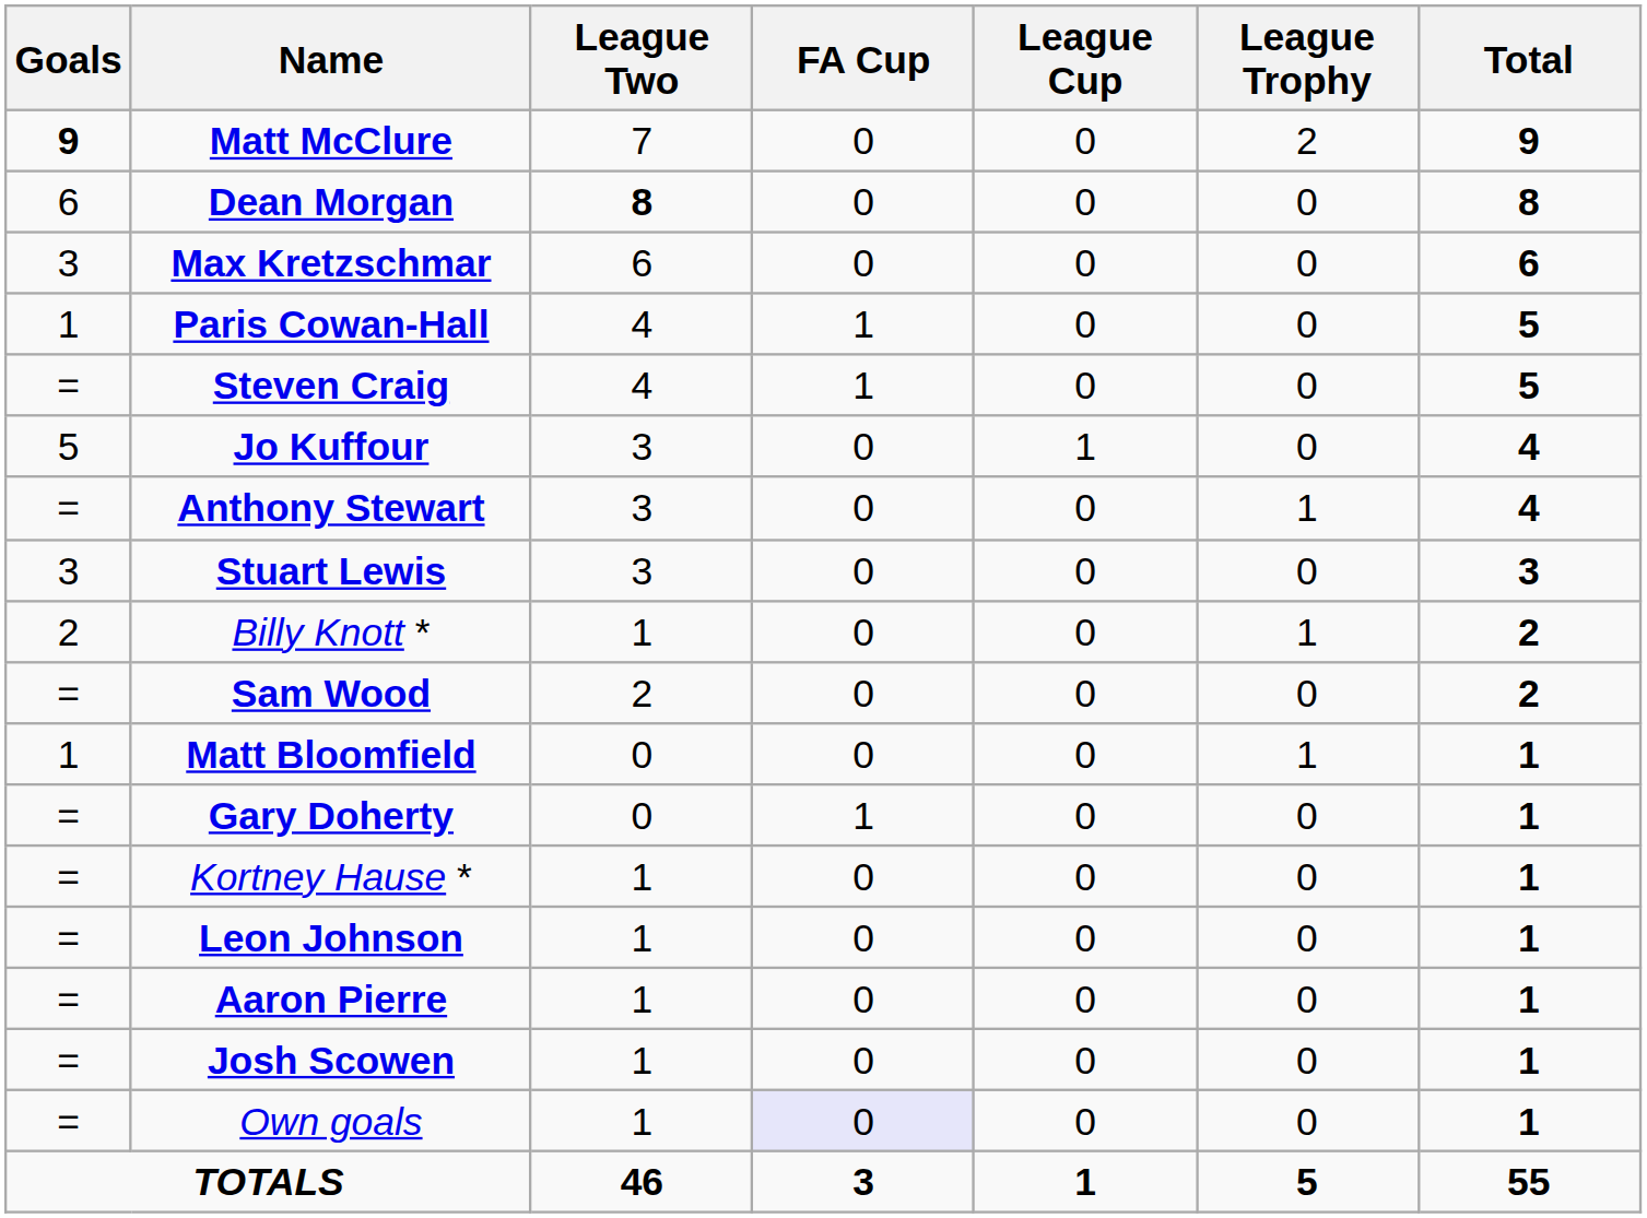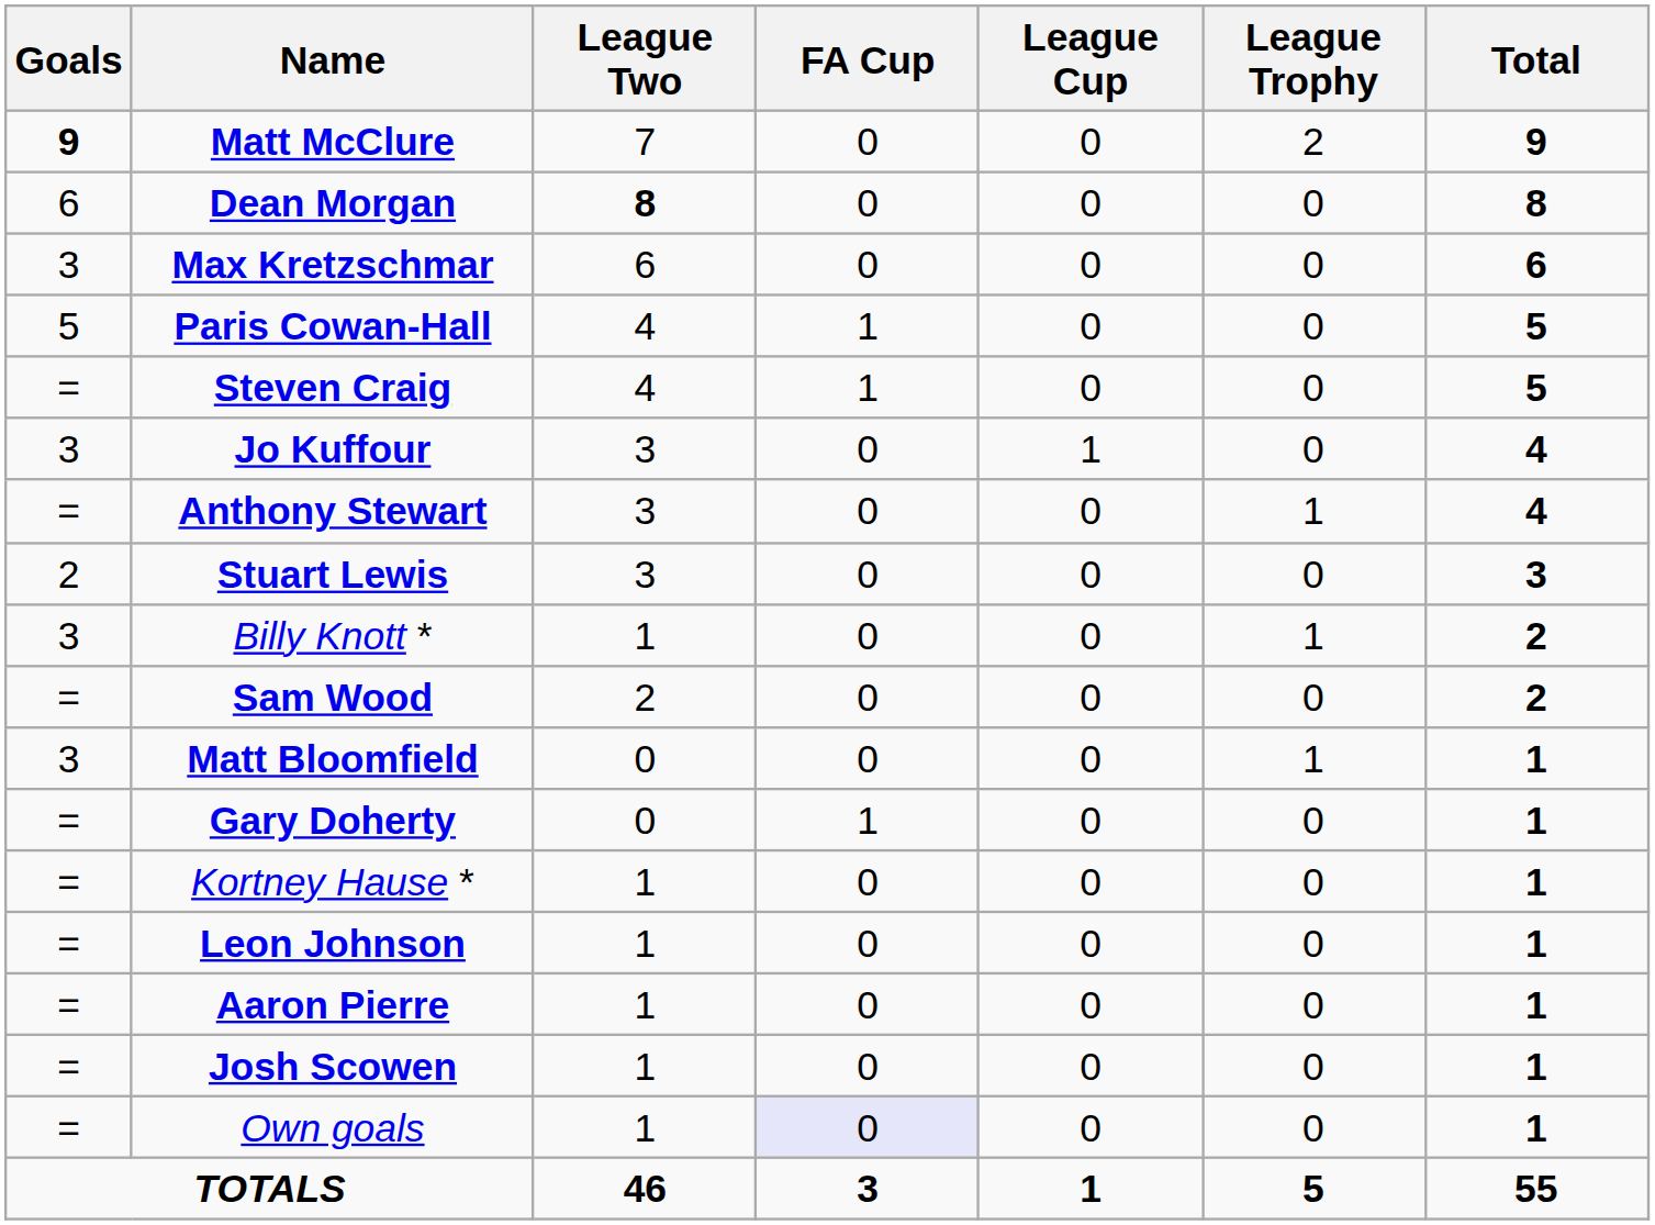 <table class="wikitable" style="font-size: 95%; text-align: center;">
 <tr>
 <th width=40>Goals</th>
 <th width=150>Name</th>
 <th width=80>League Two</th>
 <th width=80>FA Cup</th>
 <th width=80>League Cup</th>
 <th width=80>League Trophy</th>
 <th width=80>Total</th>
 </tr>
 <tr>
 <td><strong>9</strong></td>
 <td><strong><a href='#'>Matt McClure</a></strong></td>
 <td>7</td>
 <td>0</td>
 <td>0</td>
 <td>2</td>
 <td><strong>9</strong></td>
 </tr>
 <tr>
 <td>6</td>
 <td><strong><a href='#'>Dean Morgan</a></strong></td>
 <td><strong>8</strong></td>
 <td>0</td>
 <td>0</td>
 <td>0</td>
 <td><strong>8</strong></td>
 </tr>
 <tr>
 <td>3</td>
 <td><strong><a href='#'>Max Kretzschmar</a></strong></td>
 <td>6</td>
 <td>0</td>
 <td>0</td>
 <td>0</td>
 <td><strong>6</strong></td>
 </tr>
 <tr>
-<td>1</td>
+<td>5</td>
 <td><strong><a href='#'>Paris Cowan-Hall</a></strong></td>
 <td>4</td>
 <td>1</td>
 <td>0</td>
 <td>0</td>
 <td><strong>5</strong></td>
 </tr>
 <tr>
 <td>=</td>
 <td><strong><a href='#'>Steven Craig</a></strong></td>
 <td>4</td>
 <td>1</td>
 <td>0</td>
 <td>0</td>
 <td><strong>5</strong></td>
 </tr>
 <tr>
-<td>5</td>
+<td>3</td>
 <td><strong><a href='#'>Jo Kuffour</a></strong></td>
 <td>3</td>
 <td>0</td>
 <td>1</td>
 <td>0</td>
 <td><strong>4</strong></td>
 </tr>
 <tr>
 <td>=</td>
 <td><strong><a href='#'>Anthony Stewart</a></strong></td>
 <td>3</td>
 <td>0</td>
 <td>0</td>
 <td>1</td>
 <td><strong>4</strong></td>
 </tr>
 <tr>
-<td>3</td>
+<td>2</td>
 <td><strong><a href='#'>Stuart Lewis</a></strong></td>
 <td>3</td>
 <td>0</td>
 <td>0</td>
 <td>0</td>
 <td><strong>3</strong></td>
 </tr>
 <tr>
-<td>2</td>
+<td>3</td>
 <td><em><a href='#'>Billy Knott</a></em> *</td>
 <td>1</td>
 <td>0</td>
 <td>0</td>
 <td>1</td>
 <td><strong>2</strong></td>
 </tr>
 <tr>
 <td>=</td>
 <td><strong><a href='#'>Sam Wood</a></strong></td>
 <td>2</td>
 <td>0</td>
 <td>0</td>
 <td>0</td>
 <td><strong>2</strong></td>
 </tr>
 <tr>
-<td>1</td>
+<td>3</td>
 <td><strong><a href='#'>Matt Bloomfield</a></strong></td>
 <td>0</td>
 <td>0</td>
 <td>0</td>
 <td>1</td>
 <td><strong>1</strong></td>
 </tr>
 <tr>
 <td>=</td>
 <td><strong><a href='#'>Gary Doherty</a></strong></td>
 <td>0</td>
 <td>1</td>
 <td>0</td>
 <td>0</td>
 <td><strong>1</strong></td>
 </tr>
 <tr>
 <td>=</td>
 <td><em><a href='#'>Kortney Hause</a></em> *</td>
 <td>1</td>
 <td>0</td>
 <td>0</td>
 <td>0</td>
 <td><strong>1</strong></td>
 </tr>
 <tr>
 <td>=</td>
 <td><strong><a href='#'>Leon Johnson</a></strong></td>
 <td>1</td>
 <td>0</td>
 <td>0</td>
 <td>0</td>
 <td><strong>1</strong></td>
 </tr>
 <tr>
 <td>=</td>
 <td><strong><a href='#'>Aaron Pierre</a></strong></td>
 <td>1</td>
 <td>0</td>
 <td>0</td>
 <td>0</td>
 <td><strong>1</strong></td>
 </tr>
 <tr>
 <td>=</td>
 <td><strong><a href='#'>Josh Scowen</a></strong></td>
 <td>1</td>
 <td>0</td>
 <td>0</td>
 <td>0</td>
 <td><strong>1</strong></td>
 </tr>
 <tr>
 <td>=</td>
 <td><em><a href='#'>Own goals</a></em></td>
 <td>1</td>
 <td style="background: lavender;">0</td>
 <td>0</td>
 <td>0</td>
 <td><strong>1</strong></td>
 </tr>
 <tr>
 <td colspan="2"><strong><em>TOTALS</em></strong></td>
 <td><strong>46</strong></td>
 <td><strong>3</strong></td>
 <td><strong>1</strong></td>
 <td><strong>5</strong></td>
 <td><strong>55</strong></td>
 </tr>
 </table>
